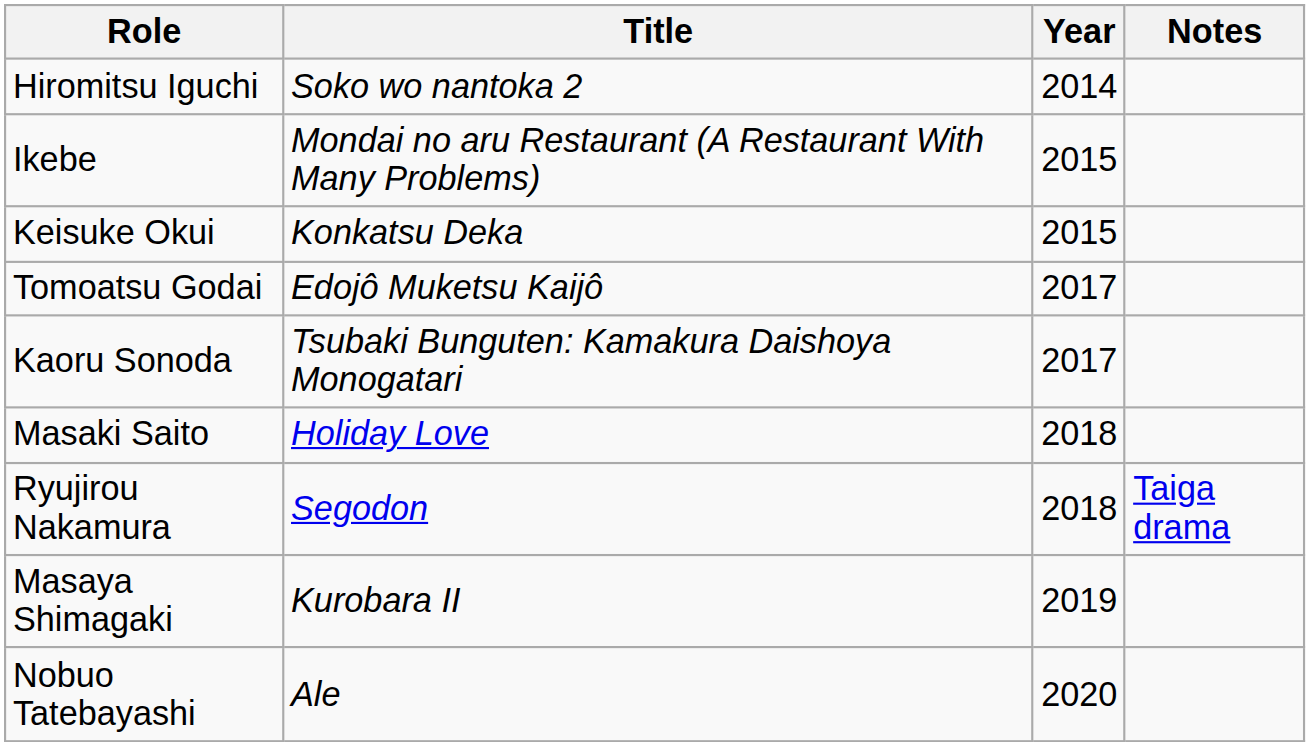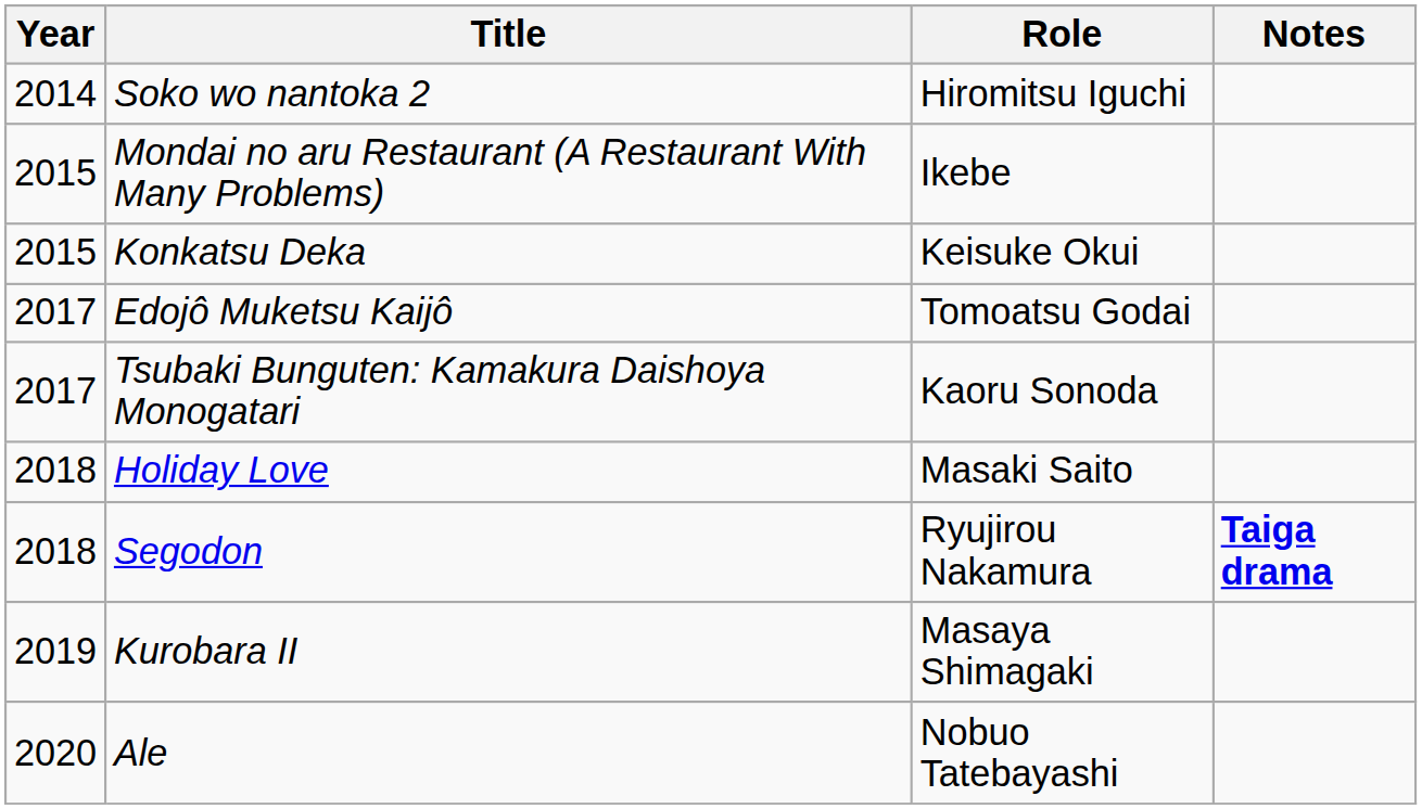 <table class="wikitable">
 <tr>
+<th>Year</th>
+<th>Title</th>
 <th>Role</th>
-<th>Title</th>
-<th>Year</th>
 <th>Notes</th>
 </tr>
 <tr>
+<td>2014</td>
+<td><em>Soko wo nantoka 2</em></td>
 <td>Hiromitsu Iguchi</td>
-<td><em>Soko wo nantoka 2</em></td>
-<td>2014</td>
 <td></td>
 </tr>
 <tr>
+<td>2015</td>
+<td><em>Mondai no aru Restaurant (A Restaurant With Many Problems)</em></td>
 <td>Ikebe</td>
-<td><em>Mondai no aru Restaurant (A Restaurant With Many Problems)</em></td>
-<td>2015</td>
 <td></td>
 </tr>
 <tr>
+<td>2015</td>
+<td><em>Konkatsu Deka</em></td>
 <td>Keisuke Okui</td>
-<td><em>Konkatsu Deka</em></td>
-<td>2015</td>
 <td></td>
 </tr>
 <tr>
+<td>2017</td>
+<td><em>Edojô Muketsu Kaijô</em></td>
 <td>Tomoatsu Godai</td>
-<td><em>Edojô Muketsu Kaijô</em></td>
-<td>2017</td>
 <td></td>
 </tr>
 <tr>
+<td>2017</td>
+<td><em>Tsubaki Bunguten: Kamakura Daishoya Monogatari</em></td>
 <td>Kaoru Sonoda</td>
-<td><em>Tsubaki Bunguten: Kamakura Daishoya Monogatari</em></td>
-<td>2017</td>
 <td></td>
 </tr>
 <tr>
+<td>2018</td>
+<td><em><a href='#'>Holiday Love</a></em></td>
 <td>Masaki Saito</td>
-<td><em><a href='#'>Holiday Love</a></em></td>
-<td>2018</td>
 <td></td>
 </tr>
 <tr>
+<td>2018</td>
+<td><em><a href='#'>Segodon</a></em></td>
 <td>Ryujirou Nakamura</td>
-<td><em><a href='#'>Segodon</a></em></td>
-<td>2018</td>
-<td><a href='#'>Taiga drama</a></td>
+<td><strong><a href='#'>Taiga drama</a></strong></td>
 </tr>
 <tr>
+<td>2019</td>
+<td><em>Kurobara II</em></td>
 <td>Masaya Shimagaki</td>
-<td><em>Kurobara II</em></td>
-<td>2019</td>
 <td></td>
 </tr>
 <tr>
+<td>2020</td>
+<td><em>Ale</em></td>
 <td>Nobuo Tatebayashi</td>
-<td><em>Ale</em></td>
-<td>2020</td>
 <td></td>
 </tr>
 </table>
